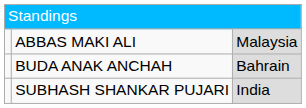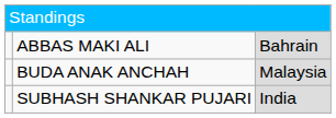 <table class="wikitable">
 <tr>
 <td colspan="3" style="background:#00baff;color:#fff">Standings</td>
 </tr>
 <tr>
 <td></td>
 <td>ABBAS MAKI ALI</td>
-<td style="background:#dddddd"> Malaysia</td>
+<td style="background:#dddddd">Bahrain</td>
 </tr>
 <tr>
 <td></td>
 <td>BUDA ANAK ANCHAH</td>
-<td style="background:#dddddd">Bahrain</td>
+<td style="background:#dddddd"> Malaysia</td>
 </tr>
 <tr>
 <td></td>
 <td>SUBHASH SHANKAR PUJARI</td>
 <td style="background:#dddddd"> India</td>
 </tr>
 </table>
